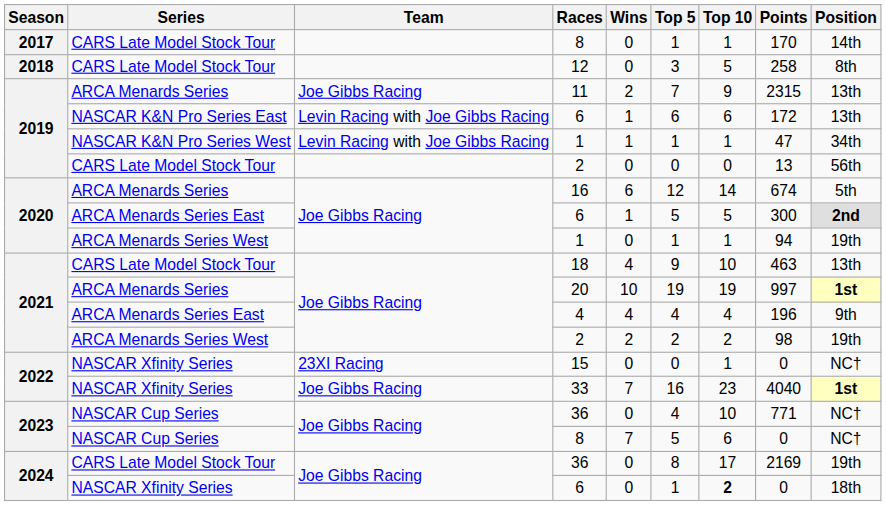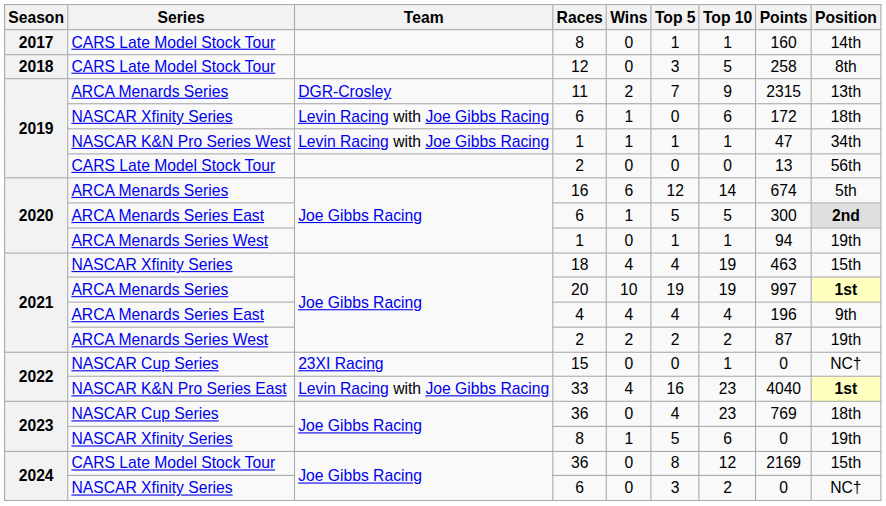 <table class="wikitable" style="font-size: 90%; text-align:center">
 <tr>
 <th>Season</th>
 <th>Series</th>
 <th>Team</th>
 <th>Races</th>
 <th>Wins</th>
 <th>Top 5</th>
 <th>Top 10</th>
 <th>Points</th>
 <th>Position</th>
 </tr>
 <tr>
 <th>2017</th>
 <td align="left"><a href='#'>CARS Late Model Stock Tour</a></td>
 <td align="left"></td>
 <td>8</td>
 <td>0</td>
 <td>1</td>
 <td>1</td>
-<td>170</td>
+<td>160</td>
 <td>14th</td>
 </tr>
 <tr>
 <th>2018</th>
 <td align="left"><a href='#'>CARS Late Model Stock Tour</a></td>
 <td align="left"></td>
 <td>12</td>
 <td>0</td>
 <td>3</td>
 <td>5</td>
 <td>258</td>
 <td>8th</td>
 </tr>
 <tr>
 <th rowspan="4">2019</th>
 <td align="left"><a href='#'>ARCA Menards Series</a></td>
-<td align="left"><a href='#'>Joe Gibbs Racing</a></td>
+<td align=left><a href='#'>DGR-Crosley</a></td>
 <td>11</td>
 <td>2</td>
 <td>7</td>
 <td>9</td>
 <td>2315</td>
 <td>13th</td>
 </tr>
 <tr>
-<td align=left><a href='#'>NASCAR K&N Pro Series East</a></td>
+<td align=left><a href='#'>NASCAR Xfinity Series</a></td>
 <td align=left><a href='#'>Levin Racing</a> with <a href='#'>Joe Gibbs Racing</a></td>
 <td>6</td>
 <td>1</td>
-<td>6</td>
+<td>0</td>
 <td>6</td>
 <td>172</td>
-<td>13th</td>
+<td>18th</td>
 </tr>
 <tr>
 <td align=left><a href='#'>NASCAR K&N Pro Series West</a></td>
 <td align=left><a href='#'>Levin Racing</a> with <a href='#'>Joe Gibbs Racing</a></td>
 <td>1</td>
 <td>1</td>
 <td>1</td>
 <td>1</td>
 <td>47</td>
 <td>34th</td>
 </tr>
 <tr>
 <td align="left"><a href='#'>CARS Late Model Stock Tour</a></td>
 <td align="left"></td>
 <td>2</td>
 <td>0</td>
 <td>0</td>
 <td>0</td>
 <td>13</td>
 <td>56th</td>
 </tr>
 <tr>
 <th rowspan=3>2020</th>
 <td align=left><a href='#'>ARCA Menards Series</a></td>
 <td rowspan=3 align=left><a href='#'>Joe Gibbs Racing</a></td>
 <td>16</td>
 <td>6</td>
 <td>12</td>
 <td>14</td>
 <td>674</td>
 <td>5th</td>
 </tr>
 <tr>
 <td align=left><a href='#'>ARCA Menards Series East</a></td>
 <td>6</td>
 <td>1</td>
 <td>5</td>
 <td>5</td>
 <td>300</td>
 <td style="background:#DFDFDF;"><strong>2nd</strong></td>
 </tr>
 <tr>
 <td align=left><a href='#'>ARCA Menards Series West</a></td>
 <td>1</td>
 <td>0</td>
 <td>1</td>
 <td>1</td>
 <td>94</td>
 <td>19th</td>
 </tr>
 <tr>
 <th rowspan=4>2021</th>
-<td align="left"><a href='#'>CARS Late Model Stock Tour</a></td>
+<td align=left><a href='#'>NASCAR Xfinity Series</a></td>
 <td rowspan=4 align=left><a href='#'>Joe Gibbs Racing</a></td>
 <td>18</td>
 <td>4</td>
-<td>9</td>
-<td>10</td>
+<td>4</td>
+<td>19</td>
 <td>463</td>
-<td>13th</td>
+<td>15th</td>
 </tr>
 <tr>
 <td align=left><a href='#'>ARCA Menards Series</a></td>
 <td>20</td>
 <td>10</td>
 <td>19</td>
 <td>19</td>
 <td>997</td>
 <td style="background:#FFFFBF;"><strong>1st</strong></td>
 </tr>
 <tr>
 <td align=left><a href='#'>ARCA Menards Series East</a></td>
 <td>4</td>
 <td>4</td>
 <td>4</td>
 <td>4</td>
 <td>196</td>
 <td>9th</td>
 </tr>
 <tr>
 <td align=left><a href='#'>ARCA Menards Series West</a></td>
 <td>2</td>
 <td>2</td>
 <td>2</td>
 <td>2</td>
-<td>98</td>
+<td>87</td>
 <td>19th</td>
 </tr>
 <tr>
 <th rowspan=2>2022</th>
-<td align=left><a href='#'>NASCAR Xfinity Series</a></td>
+<td align=left><a href='#'>NASCAR Cup Series</a></td>
 <td align=left><a href='#'>23XI Racing</a></td>
 <td>15</td>
 <td>0</td>
 <td>0</td>
 <td>1</td>
 <td>0</td>
 <td>NC†</td>
 </tr>
 <tr>
-<td align=left><a href='#'>NASCAR Xfinity Series</a></td>
-<td align=left><a href='#'>Joe Gibbs Racing</a></td>
+<td align=left><a href='#'>NASCAR K&N Pro Series East</a></td>
+<td align=left><a href='#'>Levin Racing</a> with <a href='#'>Joe Gibbs Racing</a></td>
 <td>33</td>
-<td>7</td>
+<td>4</td>
 <td>16</td>
 <td>23</td>
 <td>4040</td>
 <td style="background:#FFFFBF;"><strong>1st</strong></td>
 </tr>
 <tr>
 <th rowspan=2>2023</th>
 <td align=left><a href='#'>NASCAR Cup Series</a></td>
 <td rowspan=2 align=left><a href='#'>Joe Gibbs Racing</a></td>
 <td>36</td>
 <td>0</td>
 <td>4</td>
-<td>10</td>
-<td>771</td>
-<td>NC†</td>
+<td>23</td>
+<td>769</td>
+<td>18th</td>
 </tr>
 <tr>
-<td align=left><a href='#'>NASCAR Cup Series</a></td>
+<td align=left><a href='#'>NASCAR Xfinity Series</a></td>
 <td>8</td>
-<td>7</td>
+<td>1</td>
 <td>5</td>
 <td>6</td>
 <td>0</td>
-<td>NC†</td>
+<td>19th</td>
 </tr>
 <tr>
 <th rowspan=2>2024</th>
 <td align="left"><a href='#'>CARS Late Model Stock Tour</a></td>
 <td rowspan=2 align=left><a href='#'>Joe Gibbs Racing</a></td>
 <td>36</td>
 <td>0</td>
 <td>8</td>
-<td>17</td>
+<td>12</td>
 <td>2169</td>
-<td>19th</td>
+<td>15th</td>
 </tr>
 <tr>
 <td align=left><a href='#'>NASCAR Xfinity Series</a></td>
 <td>6</td>
 <td>0</td>
-<td>1</td>
-<td><strong>2</strong></td>
+<td>3</td>
+<td>2</td>
 <td>0</td>
-<td>18th</td>
+<td>NC†</td>
 </tr>
 </table>
